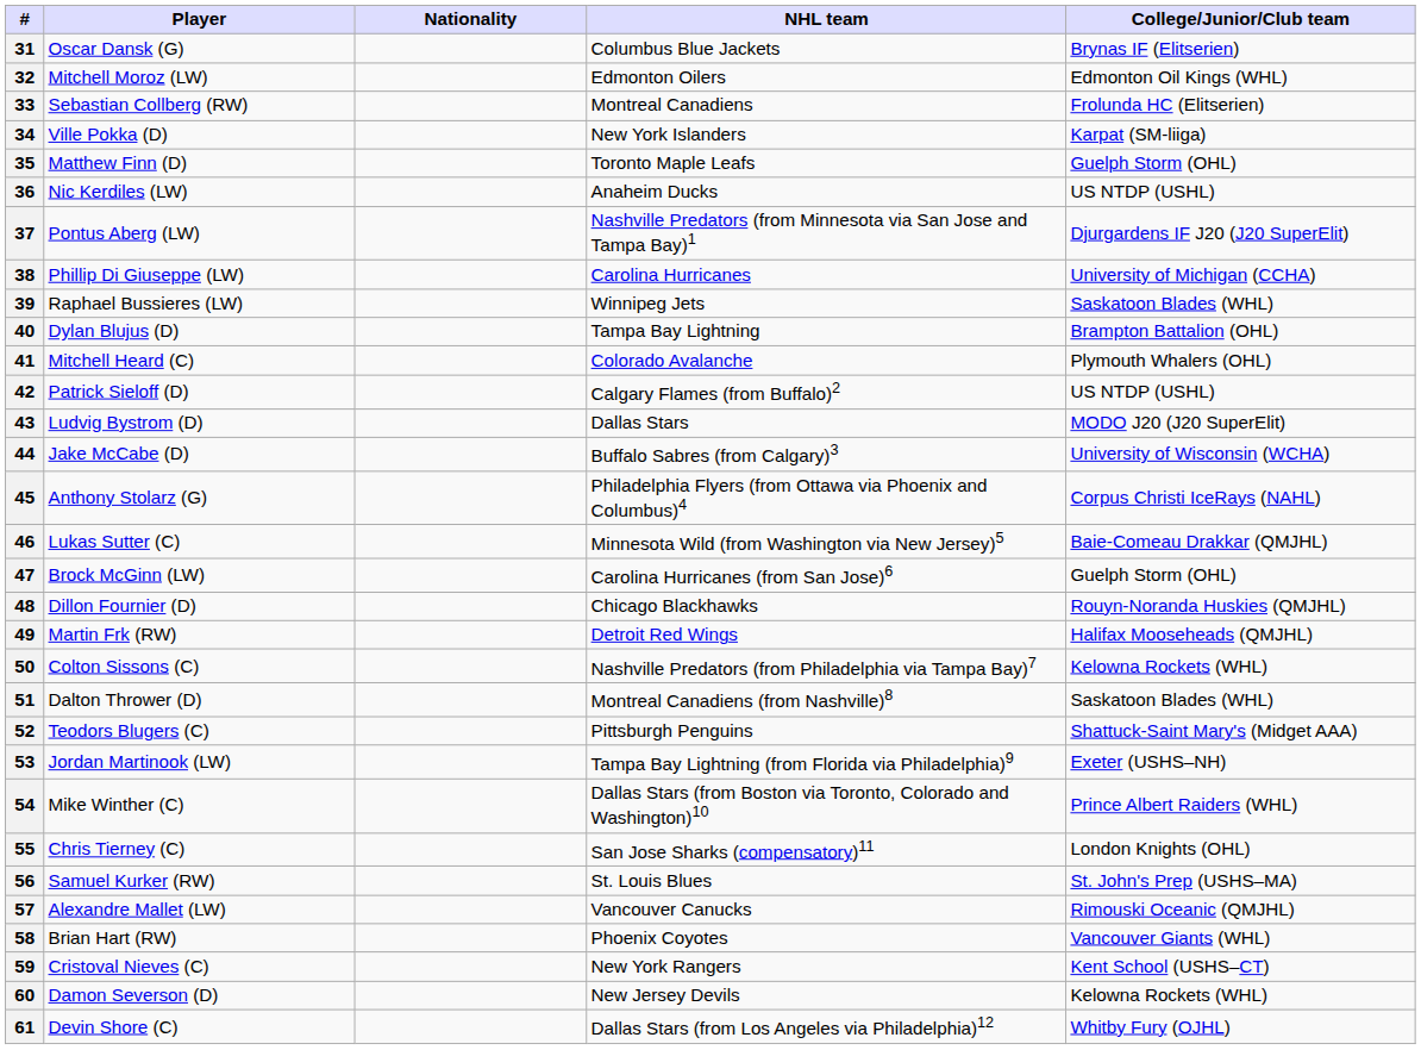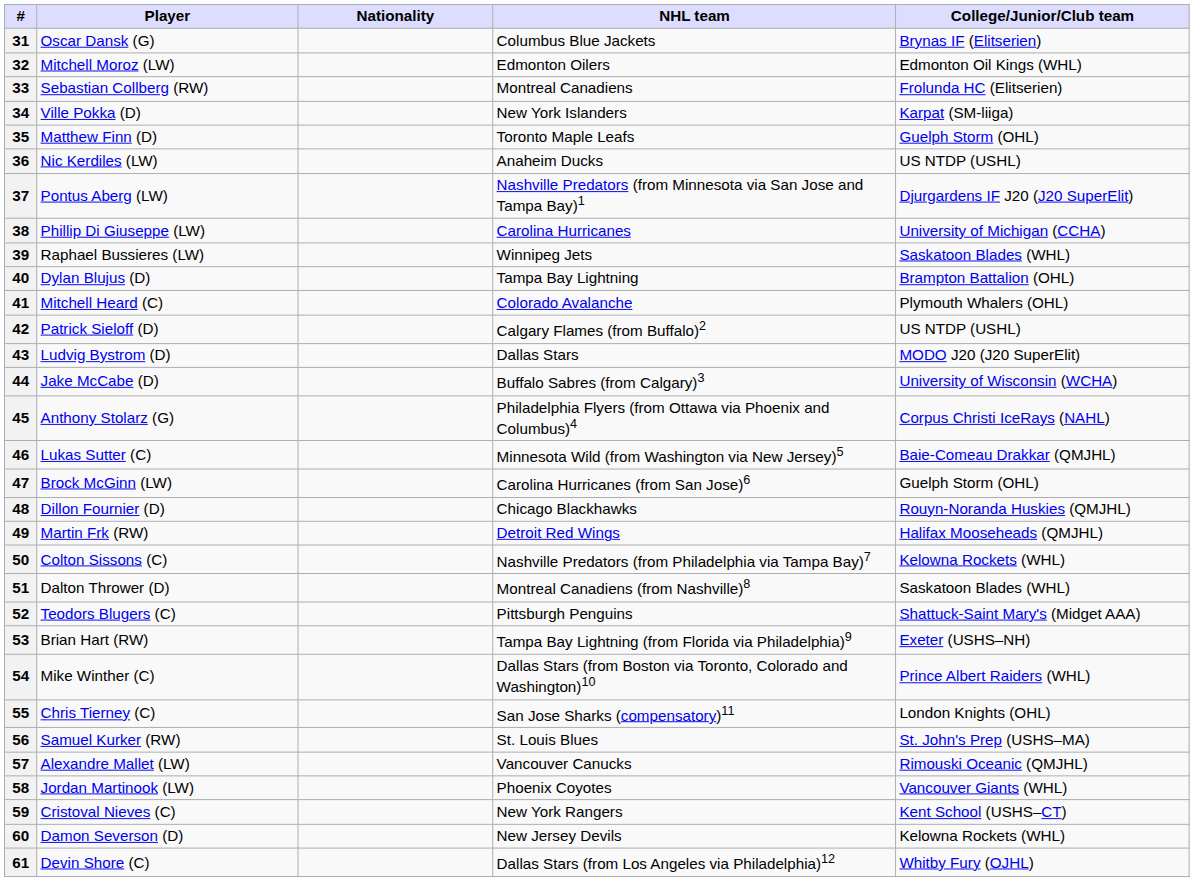 <table class="wikitable">
 <tr>
 <th style="background:#ddf; width:2.75%;">#</th>
 <th style="background:#ddf; width:22.0%;">Player</th>
 <th style="background:#ddf; width:16.5%;">Nationality</th>
 <th style="background:#ddf; width:34.0%;">NHL team</th>
 <th style="background:#ddf; width:100.0%;">College/Junior/Club team</th>
 </tr>
 <tr>
 <th>31</th>
 <td><a href='#'>Oscar Dansk</a> (G)</td>
 <td></td>
 <td>Columbus Blue Jackets</td>
 <td><a href='#'>Brynas IF</a> (<a href='#'>Elitserien</a>)</td>
 </tr>
 <tr>
 <th>32</th>
 <td><a href='#'>Mitchell Moroz</a> (LW)</td>
 <td></td>
 <td>Edmonton Oilers</td>
 <td>Edmonton Oil Kings (WHL)</td>
 </tr>
 <tr>
 <th>33</th>
 <td><a href='#'>Sebastian Collberg</a> (RW)</td>
 <td></td>
 <td>Montreal Canadiens</td>
 <td><a href='#'>Frolunda HC</a> (Elitserien)</td>
 </tr>
 <tr>
 <th>34</th>
 <td><a href='#'>Ville Pokka</a> (D)</td>
 <td></td>
 <td>New York Islanders</td>
 <td><a href='#'>Karpat</a> (SM-liiga)</td>
 </tr>
 <tr>
 <th>35</th>
 <td><a href='#'>Matthew Finn</a> (D)</td>
 <td></td>
 <td>Toronto Maple Leafs</td>
 <td><a href='#'>Guelph Storm</a> (OHL)</td>
 </tr>
 <tr>
 <th>36</th>
 <td><a href='#'>Nic Kerdiles</a> (LW)</td>
 <td></td>
 <td>Anaheim Ducks</td>
 <td>US NTDP (USHL)</td>
 </tr>
 <tr>
 <th>37</th>
 <td><a href='#'>Pontus Aberg</a> (LW)</td>
 <td></td>
 <td><a href='#'>Nashville Predators</a> (from Minnesota via San Jose and Tampa Bay)<sup>1</sup></td>
 <td><a href='#'>Djurgardens IF</a> J20 (<a href='#'>J20 SuperElit</a>)</td>
 </tr>
 <tr>
 <th>38</th>
 <td><a href='#'>Phillip Di Giuseppe</a> (LW)</td>
 <td></td>
 <td><a href='#'>Carolina Hurricanes</a></td>
 <td><a href='#'>University of Michigan</a> (<a href='#'>CCHA</a>)</td>
 </tr>
 <tr>
 <th>39</th>
 <td>Raphael Bussieres (LW)</td>
 <td></td>
 <td>Winnipeg Jets</td>
 <td><a href='#'>Saskatoon Blades</a> (WHL)</td>
 </tr>
 <tr>
 <th>40</th>
 <td><a href='#'>Dylan Blujus</a> (D)</td>
 <td></td>
 <td>Tampa Bay Lightning</td>
 <td><a href='#'>Brampton Battalion</a> (OHL)</td>
 </tr>
 <tr>
 <th>41</th>
 <td><a href='#'>Mitchell Heard</a> (C)</td>
 <td></td>
 <td><a href='#'>Colorado Avalanche</a></td>
 <td>Plymouth Whalers (OHL)</td>
 </tr>
 <tr>
 <th>42</th>
 <td><a href='#'>Patrick Sieloff</a> (D)</td>
 <td></td>
 <td>Calgary Flames (from Buffalo)<sup>2</sup></td>
 <td>US NTDP (USHL)</td>
 </tr>
 <tr>
 <th>43</th>
 <td><a href='#'>Ludvig Bystrom</a> (D)</td>
 <td></td>
 <td>Dallas Stars</td>
 <td><a href='#'>MODO</a> J20 (J20 SuperElit)</td>
 </tr>
 <tr>
 <th>44</th>
 <td><a href='#'>Jake McCabe</a> (D)</td>
 <td></td>
 <td>Buffalo Sabres (from Calgary)<sup>3</sup></td>
 <td><a href='#'>University of Wisconsin</a> (<a href='#'>WCHA</a>)</td>
 </tr>
 <tr>
 <th>45</th>
 <td><a href='#'>Anthony Stolarz</a> (G)</td>
 <td></td>
 <td>Philadelphia Flyers (from Ottawa via Phoenix and Columbus)<sup>4</sup></td>
 <td><a href='#'>Corpus Christi IceRays</a> (<a href='#'>NAHL</a>)</td>
 </tr>
 <tr>
 <th>46</th>
 <td><a href='#'>Lukas Sutter</a> (C)</td>
 <td></td>
 <td>Minnesota Wild (from Washington via New Jersey)<sup>5</sup></td>
 <td><a href='#'>Baie-Comeau Drakkar</a> (QMJHL)</td>
 </tr>
 <tr>
 <th>47</th>
 <td><a href='#'>Brock McGinn</a> (LW)</td>
 <td></td>
 <td>Carolina Hurricanes (from San Jose)<sup>6</sup></td>
 <td>Guelph Storm (OHL)</td>
 </tr>
 <tr>
 <th>48</th>
 <td><a href='#'>Dillon Fournier</a> (D)</td>
 <td></td>
 <td>Chicago Blackhawks</td>
 <td><a href='#'>Rouyn-Noranda Huskies</a> (QMJHL)</td>
 </tr>
 <tr>
 <th>49</th>
 <td><a href='#'>Martin Frk</a> (RW)</td>
 <td></td>
 <td><a href='#'>Detroit Red Wings</a></td>
 <td><a href='#'>Halifax Mooseheads</a> (QMJHL)</td>
 </tr>
 <tr>
 <th>50</th>
 <td><a href='#'>Colton Sissons</a> (C)</td>
 <td></td>
 <td>Nashville Predators (from Philadelphia via Tampa Bay)<sup>7</sup></td>
 <td><a href='#'>Kelowna Rockets</a> (WHL)</td>
 </tr>
 <tr>
 <th>51</th>
 <td>Dalton Thrower (D)</td>
 <td></td>
 <td>Montreal Canadiens (from Nashville)<sup>8</sup></td>
 <td>Saskatoon Blades (WHL)</td>
 </tr>
 <tr>
 <th>52</th>
 <td><a href='#'>Teodors Blugers</a> (C)</td>
 <td></td>
 <td>Pittsburgh Penguins</td>
 <td><a href='#'>Shattuck-Saint Mary's</a> (Midget AAA)</td>
 </tr>
 <tr>
 <th>53</th>
-<td><a href='#'>Jordan Martinook</a> (LW)</td>
+<td>Brian Hart (RW)</td>
 <td></td>
 <td>Tampa Bay Lightning (from Florida via Philadelphia)<sup>9</sup></td>
 <td><a href='#'>Exeter</a> (USHS–NH)</td>
 </tr>
 <tr>
 <th>54</th>
 <td>Mike Winther (C)</td>
 <td></td>
 <td>Dallas Stars (from Boston via Toronto, Colorado and Washington)<sup>10</sup></td>
 <td><a href='#'>Prince Albert Raiders</a> (WHL)</td>
 </tr>
 <tr>
 <th>55</th>
 <td><a href='#'>Chris Tierney</a> (C)</td>
 <td></td>
 <td>San Jose Sharks (<a href='#'>compensatory</a>)<sup>11</sup></td>
 <td>London Knights (OHL)</td>
 </tr>
 <tr>
 <th>56</th>
 <td><a href='#'>Samuel Kurker</a> (RW)</td>
 <td></td>
 <td>St. Louis Blues</td>
 <td><a href='#'>St. John's Prep</a> (USHS–MA)</td>
 </tr>
 <tr>
 <th>57</th>
 <td><a href='#'>Alexandre Mallet</a> (LW)</td>
 <td></td>
 <td>Vancouver Canucks</td>
 <td><a href='#'>Rimouski Oceanic</a> (QMJHL)</td>
 </tr>
 <tr>
 <th>58</th>
-<td>Brian Hart (RW)</td>
+<td><a href='#'>Jordan Martinook</a> (LW)</td>
 <td></td>
 <td>Phoenix Coyotes</td>
 <td><a href='#'>Vancouver Giants</a> (WHL)</td>
 </tr>
 <tr>
 <th>59</th>
 <td><a href='#'>Cristoval Nieves</a> (C)</td>
 <td></td>
 <td>New York Rangers</td>
 <td><a href='#'>Kent School</a> (USHS–<a href='#'>CT</a>)</td>
 </tr>
 <tr>
 <th>60</th>
 <td><a href='#'>Damon Severson</a> (D)</td>
 <td></td>
 <td>New Jersey Devils</td>
 <td>Kelowna Rockets (WHL)</td>
 </tr>
 <tr>
 <th>61</th>
 <td><a href='#'>Devin Shore</a> (C)</td>
 <td></td>
 <td>Dallas Stars (from Los Angeles via Philadelphia)<sup>12</sup></td>
 <td><a href='#'>Whitby Fury</a> (<a href='#'>OJHL</a>)</td>
 </tr>
 </table>
